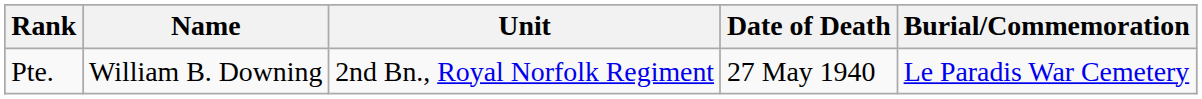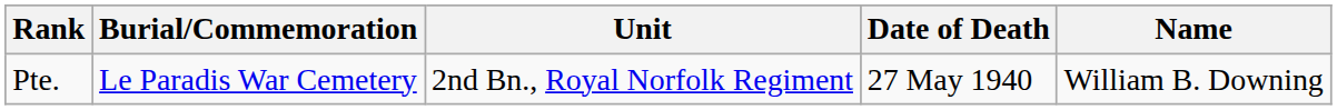 <table class="wikitable">
 <tr>
 <th>Rank</th>
-<th>Name</th>
+<th>Burial/Commemoration</th>
 <th>Unit</th>
 <th>Date of Death</th>
-<th>Burial/Commemoration</th>
+<th>Name</th>
 </tr>
 <tr>
 <td>Pte.</td>
-<td>William B. Downing</td>
+<td><a href='#'>Le Paradis War Cemetery</a></td>
 <td>2nd Bn., <a href='#'>Royal Norfolk Regiment</a></td>
 <td>27 May 1940</td>
-<td><a href='#'>Le Paradis War Cemetery</a></td>
+<td>William B. Downing</td>
 </tr>
 </table>
